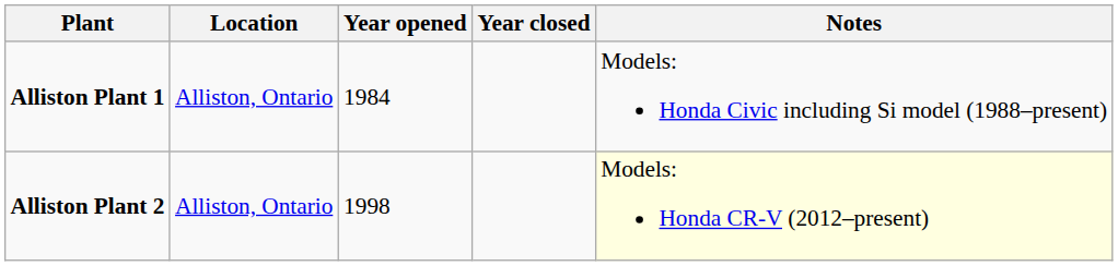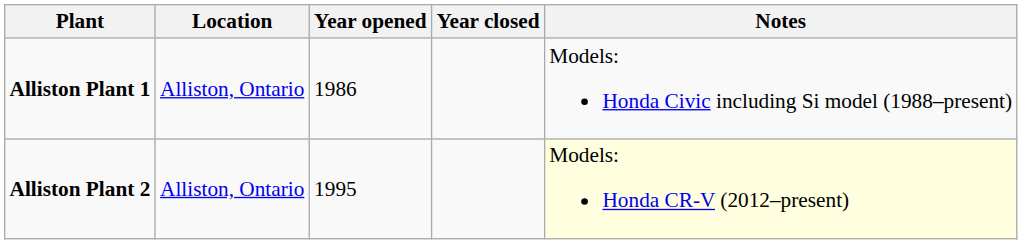 <table class="wikitable">
 <tr>
 <th>Plant</th>
 <th>Location</th>
 <th>Year opened</th>
 <th>Year closed</th>
 <th>Notes</th>
 </tr>
 <tr>
 <td><strong>Alliston Plant 1</strong></td>
 <td><a href='#'>Alliston, Ontario</a></td>
-<td>1984</td>
+<td>1986</td>
 <td></td>
 <td>Models:<br><ul><li><a href='#'>Honda Civic</a> including Si model (1988–present)</li></ul></td>
 </tr>
 <tr>
 <td><strong>Alliston Plant 2</strong></td>
 <td><a href='#'>Alliston, Ontario</a></td>
-<td>1998</td>
+<td>1995</td>
 <td></td>
 <td style="background: lightyellow;">Models:<br><ul><li><a href='#'>Honda CR-V</a> (2012–present)</li></ul></td>
 </tr>
 </table>
